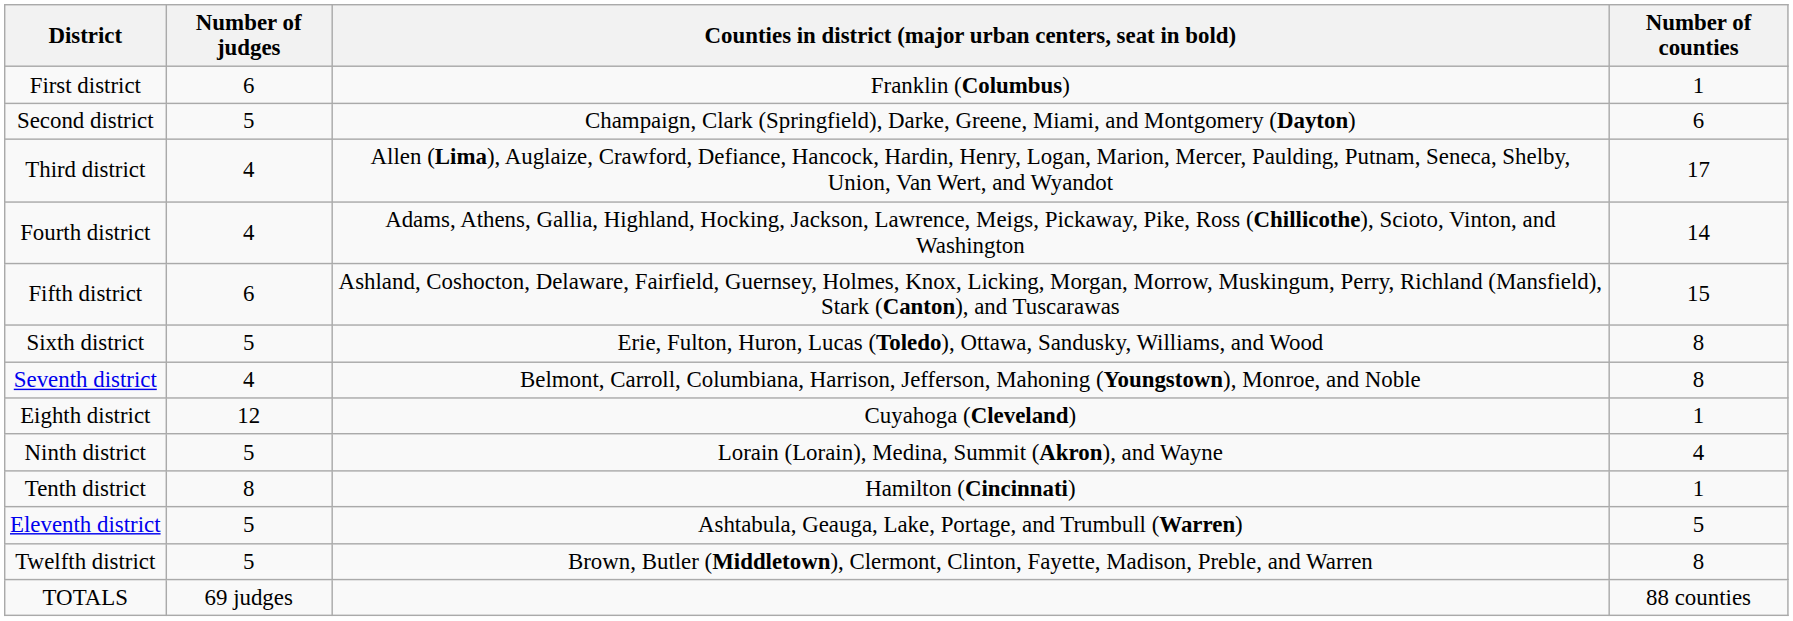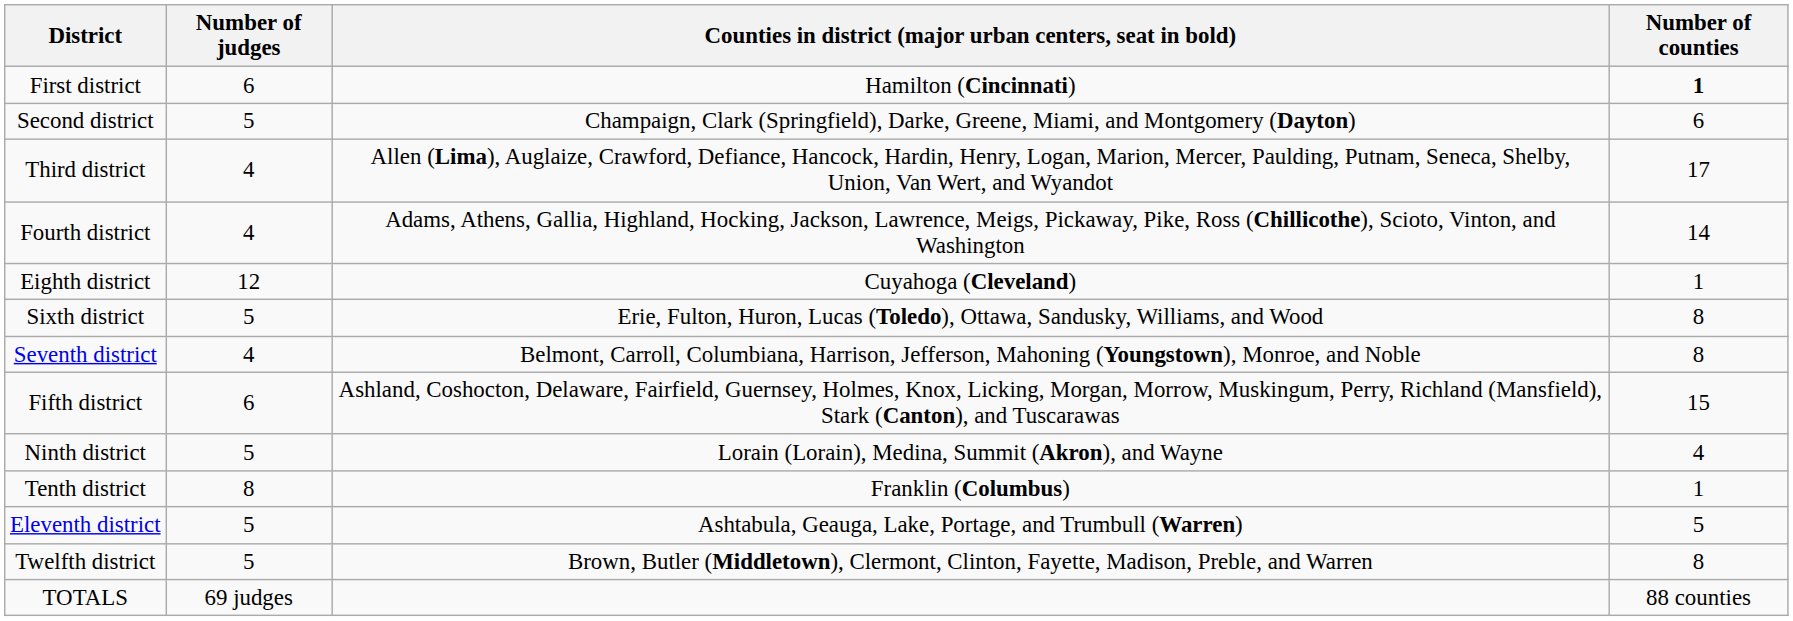 <table class="wikitable" style="text-align: center;">
 <tr>
 <th>District</th>
 <th>Number of judges</th>
 <th>Counties in district (major urban centers, seat in bold)</th>
 <th>Number of counties</th>
 </tr>
 <tr>
 <td>First district</td>
 <td>6</td>
-<td>Franklin (<strong>Columbus</strong>)</td>
-<td>1</td>
+<td>Hamilton (<strong>Cincinnati</strong>)</td>
+<td><strong>1</strong></td>
 </tr>
 <tr>
 <td>Second district</td>
 <td>5</td>
 <td>Champaign, Clark (Springfield), Darke, Greene, Miami, and Montgomery (<strong>Dayton</strong>)</td>
 <td>6</td>
 </tr>
 <tr>
 <td>Third district</td>
 <td>4</td>
 <td>Allen (<strong>Lima</strong>), Auglaize, Crawford, Defiance, Hancock, Hardin, Henry, Logan, Marion, Mercer, Paulding, Putnam, Seneca, Shelby, Union, Van Wert, and Wyandot</td>
 <td>17</td>
 </tr>
 <tr>
 <td>Fourth district</td>
 <td>4</td>
 <td>Adams, Athens, Gallia, Highland, Hocking, Jackson, Lawrence, Meigs, Pickaway, Pike, Ross (<strong>Chillicothe</strong>), Scioto, Vinton, and Washington</td>
 <td>14</td>
 </tr>
 <tr>
-<td>Fifth district</td>
-<td>6</td>
-<td>Ashland, Coshocton, Delaware, Fairfield, Guernsey, Holmes, Knox, Licking, Morgan, Morrow, Muskingum, Perry, Richland (Mansfield), Stark (<strong>Canton</strong>), and Tuscarawas</td>
-<td>15</td>
+<td>Eighth district</td>
+<td>12</td>
+<td>Cuyahoga (<strong>Cleveland</strong>)</td>
+<td>1</td>
 </tr>
 <tr>
 <td>Sixth district</td>
 <td>5</td>
 <td>Erie, Fulton, Huron, Lucas (<strong>Toledo</strong>), Ottawa, Sandusky, Williams, and Wood</td>
 <td>8</td>
 </tr>
 <tr>
 <td><a href='#'>Seventh district</a></td>
 <td>4</td>
 <td>Belmont, Carroll, Columbiana, Harrison, Jefferson, Mahoning (<strong>Youngstown</strong>), Monroe, and Noble</td>
 <td>8</td>
 </tr>
 <tr>
-<td>Eighth district</td>
-<td>12</td>
-<td>Cuyahoga (<strong>Cleveland</strong>)</td>
-<td>1</td>
+<td>Fifth district</td>
+<td>6</td>
+<td>Ashland, Coshocton, Delaware, Fairfield, Guernsey, Holmes, Knox, Licking, Morgan, Morrow, Muskingum, Perry, Richland (Mansfield), Stark (<strong>Canton</strong>), and Tuscarawas</td>
+<td>15</td>
 </tr>
 <tr>
 <td>Ninth district</td>
 <td>5</td>
 <td>Lorain (Lorain), Medina, Summit (<strong>Akron</strong>), and Wayne</td>
 <td>4</td>
 </tr>
 <tr>
 <td>Tenth district</td>
 <td>8</td>
-<td>Hamilton (<strong>Cincinnati</strong>)</td>
+<td>Franklin (<strong>Columbus</strong>)</td>
 <td>1</td>
 </tr>
 <tr>
 <td><a href='#'>Eleventh district</a></td>
 <td>5</td>
 <td>Ashtabula, Geauga, Lake, Portage, and Trumbull (<strong>Warren</strong>)</td>
 <td>5</td>
 </tr>
 <tr>
 <td>Twelfth district</td>
 <td>5</td>
 <td>Brown, Butler (<strong>Middletown</strong>), Clermont, Clinton, Fayette, Madison, Preble, and Warren</td>
 <td>8</td>
 </tr>
 <tr>
 <td>TOTALS</td>
 <td>69 judges</td>
 <td></td>
 <td>88 counties</td>
 </tr>
 </table>
